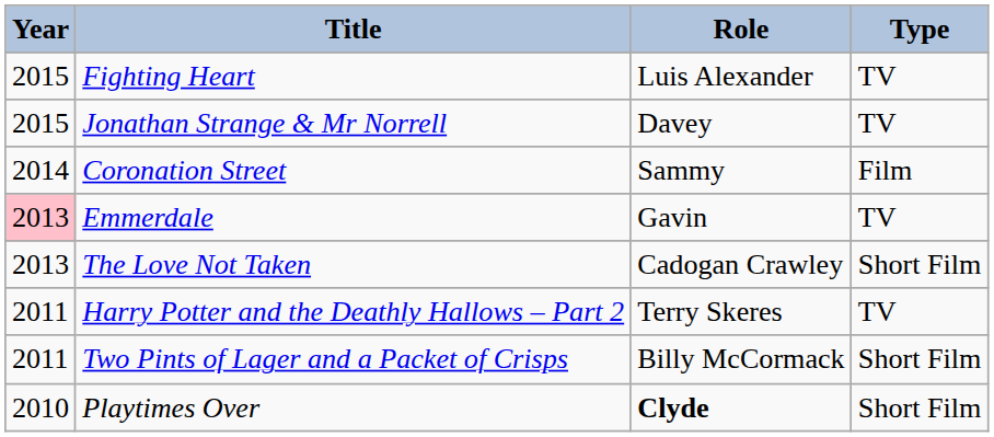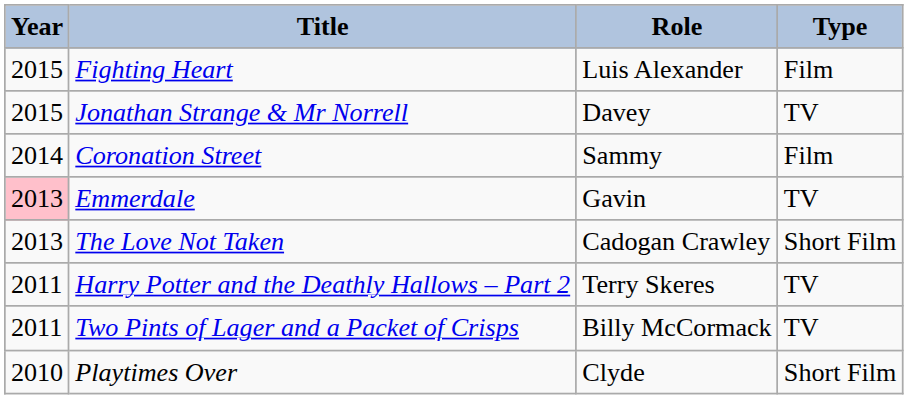 <table class="wikitable" style="font-size:95%;">
 <tr>
 <th style="background:#B0C4DE;">Year</th>
 <th style="background:#B0C4DE;">Title</th>
 <th style="background:#B0C4DE;">Role</th>
 <th style="background:#B0C4DE;">Type</th>
 </tr>
 <tr>
 <td>2015</td>
 <td><em><a href='#'>Fighting Heart</a></em></td>
 <td>Luis Alexander</td>
-<td>TV</td>
+<td>Film</td>
 </tr>
 <tr>
 <td>2015</td>
 <td><em><a href='#'>Jonathan Strange & Mr Norrell</a></em></td>
 <td>Davey</td>
 <td>TV</td>
 </tr>
 <tr>
 <td>2014</td>
 <td><em><a href='#'>Coronation Street</a></em></td>
 <td>Sammy</td>
 <td>Film</td>
 </tr>
 <tr>
 <td style="background: pink;">2013</td>
 <td><em><a href='#'>Emmerdale</a></em></td>
 <td>Gavin</td>
 <td>TV</td>
 </tr>
 <tr>
 <td>2013</td>
 <td><em><a href='#'>The Love Not Taken</a></em></td>
 <td>Cadogan Crawley</td>
 <td>Short Film</td>
 </tr>
 <tr>
 <td>2011</td>
 <td><em><a href='#'>Harry Potter and the Deathly Hallows – Part 2</a></em></td>
 <td>Terry Skeres</td>
 <td>TV</td>
 </tr>
 <tr>
 <td>2011</td>
 <td><em><a href='#'>Two Pints of Lager and a Packet of Crisps</a></em></td>
 <td>Billy McCormack</td>
-<td>Short Film</td>
+<td>TV</td>
 </tr>
 <tr>
 <td>2010</td>
 <td><em>Playtimes Over</em></td>
-<td><strong>Clyde</strong></td>
+<td>Clyde</td>
 <td>Short Film</td>
 </tr>
 </table>
